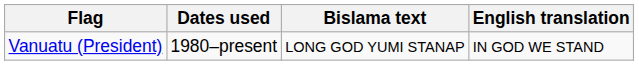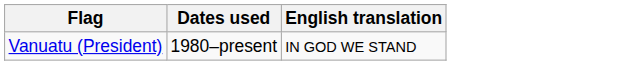 <table class="wikitable sortable noresize">
 <tr>
 <th>Flag</th>
 <th>Dates used</th>
-<th>Bislama text</th>
 <th>English translation</th>
 </tr>
 <tr>
 <td> <a href='#'>Vanuatu (President)</a></td>
 <td>1980–present</td>
-<td><small>LONG GOD YUMI STANAP</small></td>
 <td><small>IN GOD WE STAND</small></td>
 </tr>
 </table>
